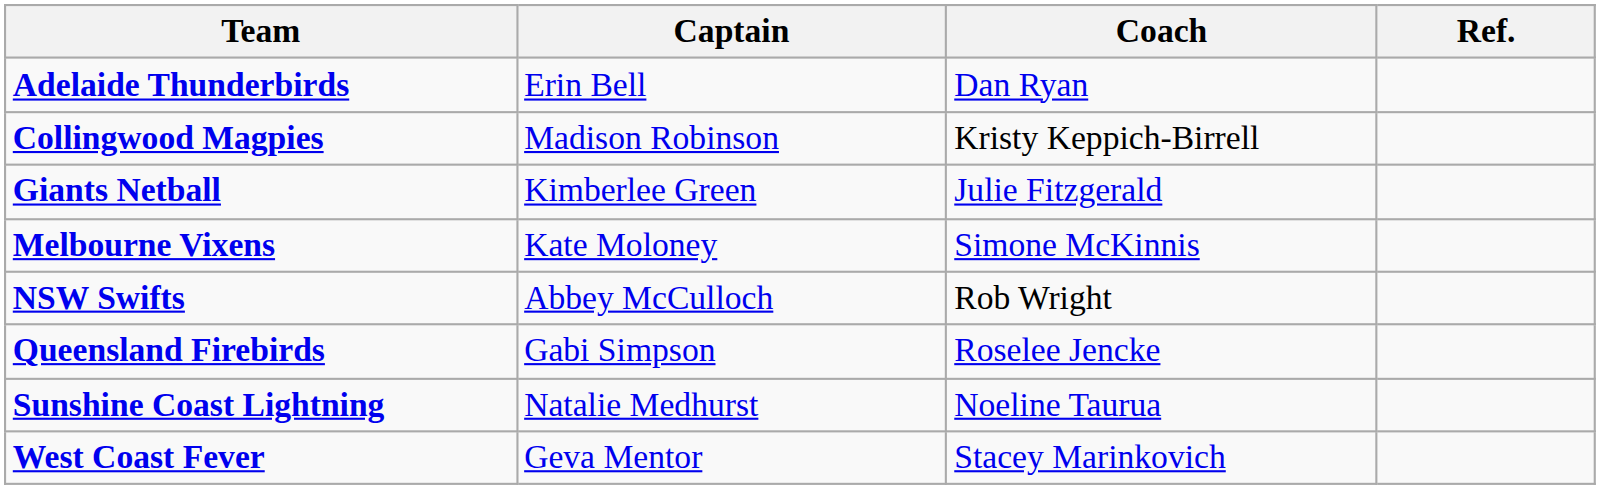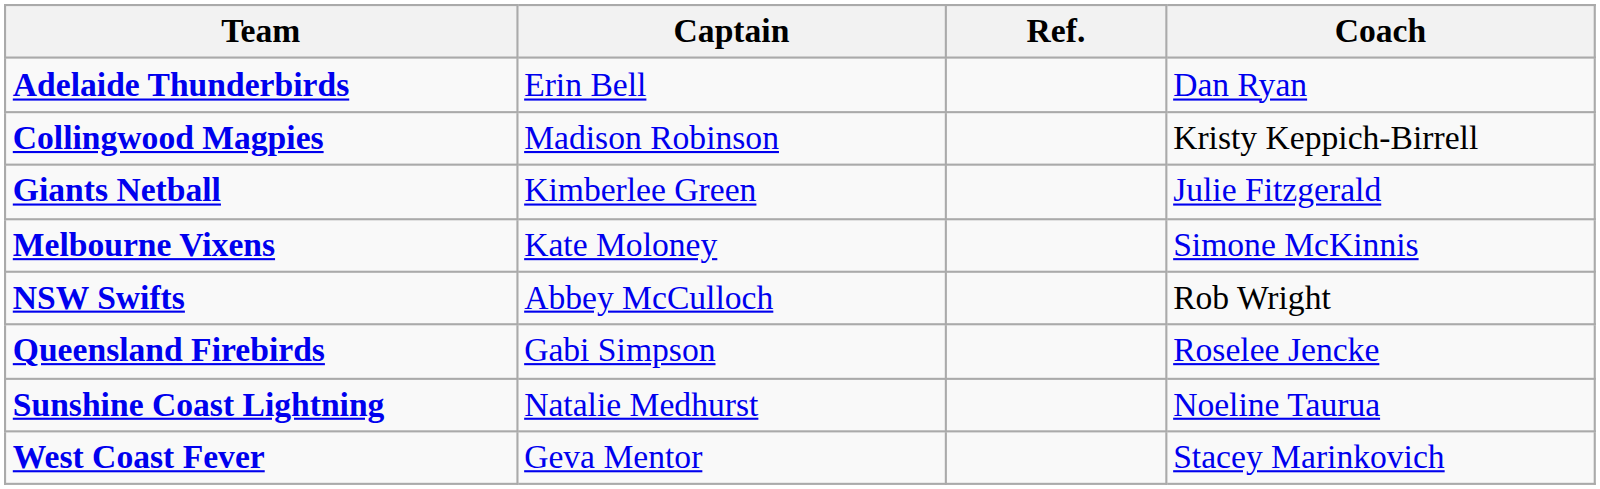 <table class="wikitable" style="width: 60%">
 <tr>
 <th colspan=1 width=150>Team</th>
 <th width=125>Captain</th>
+<th width=60>Ref.</th>
 <th width=125>Coach</th>
-<th width=60>Ref.</th>
 </tr>
 <tr>
 <td><strong><a href='#'>Adelaide Thunderbirds</a></strong></td>
 <td><a href='#'>Erin Bell</a></td>
+<td></td>
 <td><a href='#'>Dan Ryan</a></td>
-<td></td>
 </tr>
 <tr>
 <td><strong><a href='#'>Collingwood Magpies</a></strong></td>
 <td><a href='#'>Madison Robinson</a></td>
+<td></td>
 <td>Kristy Keppich-Birrell</td>
-<td></td>
 </tr>
 <tr>
 <td><strong><a href='#'>Giants Netball</a></strong></td>
 <td><a href='#'>Kimberlee Green</a></td>
+<td></td>
 <td><a href='#'>Julie Fitzgerald</a></td>
-<td></td>
 </tr>
 <tr>
 <td><strong><a href='#'>Melbourne Vixens</a></strong></td>
 <td><a href='#'>Kate Moloney</a></td>
+<td></td>
 <td><a href='#'>Simone McKinnis</a></td>
-<td></td>
 </tr>
 <tr>
 <td><strong><a href='#'>NSW Swifts</a></strong></td>
 <td><a href='#'>Abbey McCulloch</a></td>
+<td></td>
 <td>Rob Wright</td>
-<td></td>
 </tr>
 <tr>
 <td><strong><a href='#'>Queensland Firebirds</a></strong></td>
 <td><a href='#'>Gabi Simpson</a></td>
+<td></td>
 <td><a href='#'>Roselee Jencke</a></td>
-<td></td>
 </tr>
 <tr>
 <td><strong><a href='#'>Sunshine Coast Lightning</a></strong></td>
 <td><a href='#'>Natalie Medhurst</a></td>
+<td></td>
 <td><a href='#'>Noeline Taurua</a></td>
-<td></td>
 </tr>
 <tr>
 <td><strong><a href='#'>West Coast Fever</a></strong></td>
 <td><a href='#'>Geva Mentor</a></td>
+<td></td>
 <td><a href='#'>Stacey Marinkovich</a></td>
-<td></td>
 </tr>
 </table>
